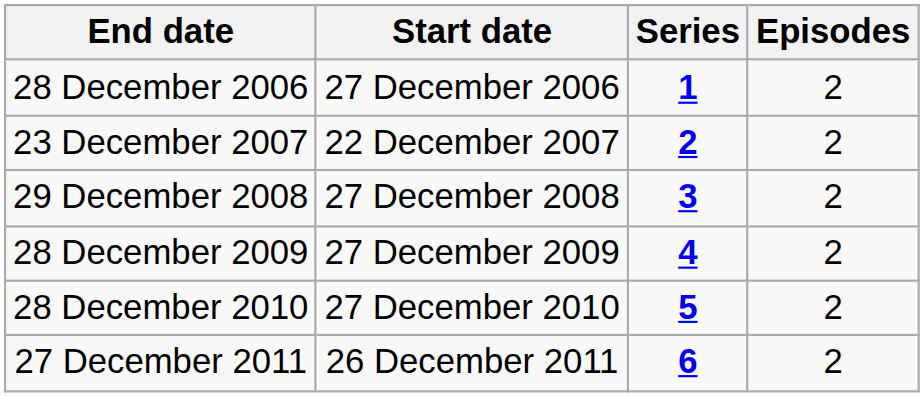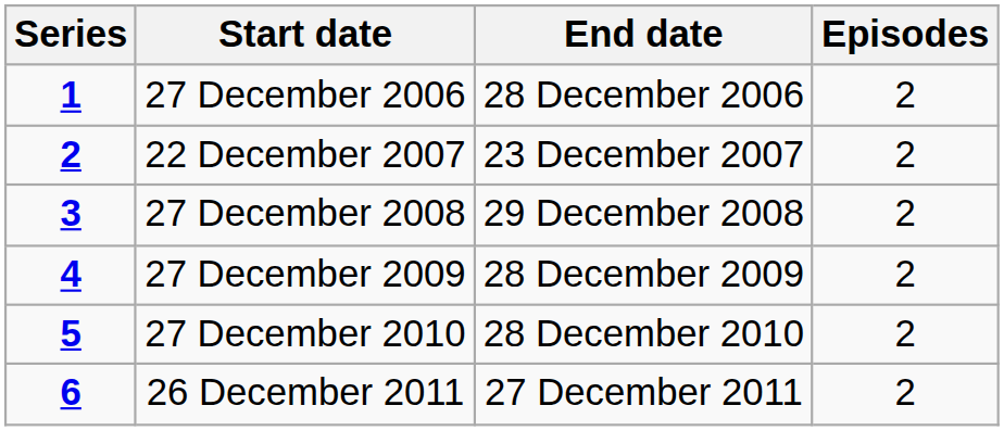 <table class="wikitable" style="text-align:center;">
 <tr>
+<th>Series</th>
+<th>Start date</th>
 <th>End date</th>
-<th>Start date</th>
-<th>Series</th>
 <th>Episodes</th>
 </tr>
 <tr>
+<td><strong><a href='#'>1</a></strong></td>
+<td>27 December 2006</td>
 <td>28 December 2006</td>
-<td>27 December 2006</td>
-<td><strong><a href='#'>1</a></strong></td>
 <td>2</td>
 </tr>
 <tr>
+<td><strong><a href='#'>2</a></strong></td>
+<td>22 December 2007</td>
 <td>23 December 2007</td>
-<td>22 December 2007</td>
-<td><strong><a href='#'>2</a></strong></td>
 <td>2</td>
 </tr>
 <tr>
+<td><strong><a href='#'>3</a></strong></td>
+<td>27 December 2008</td>
 <td>29 December 2008</td>
-<td>27 December 2008</td>
-<td><strong><a href='#'>3</a></strong></td>
 <td>2</td>
 </tr>
 <tr>
+<td><strong><a href='#'>4</a></strong></td>
+<td>27 December 2009</td>
 <td>28 December 2009</td>
-<td>27 December 2009</td>
-<td><strong><a href='#'>4</a></strong></td>
 <td>2</td>
 </tr>
 <tr>
+<td><strong><a href='#'>5</a></strong></td>
+<td>27 December 2010</td>
 <td>28 December 2010</td>
-<td>27 December 2010</td>
-<td><strong><a href='#'>5</a></strong></td>
 <td>2</td>
 </tr>
 <tr>
+<td><strong><a href='#'>6</a></strong></td>
+<td>26 December 2011</td>
 <td>27 December 2011</td>
-<td>26 December 2011</td>
-<td><strong><a href='#'>6</a></strong></td>
 <td>2</td>
 </tr>
 </table>
